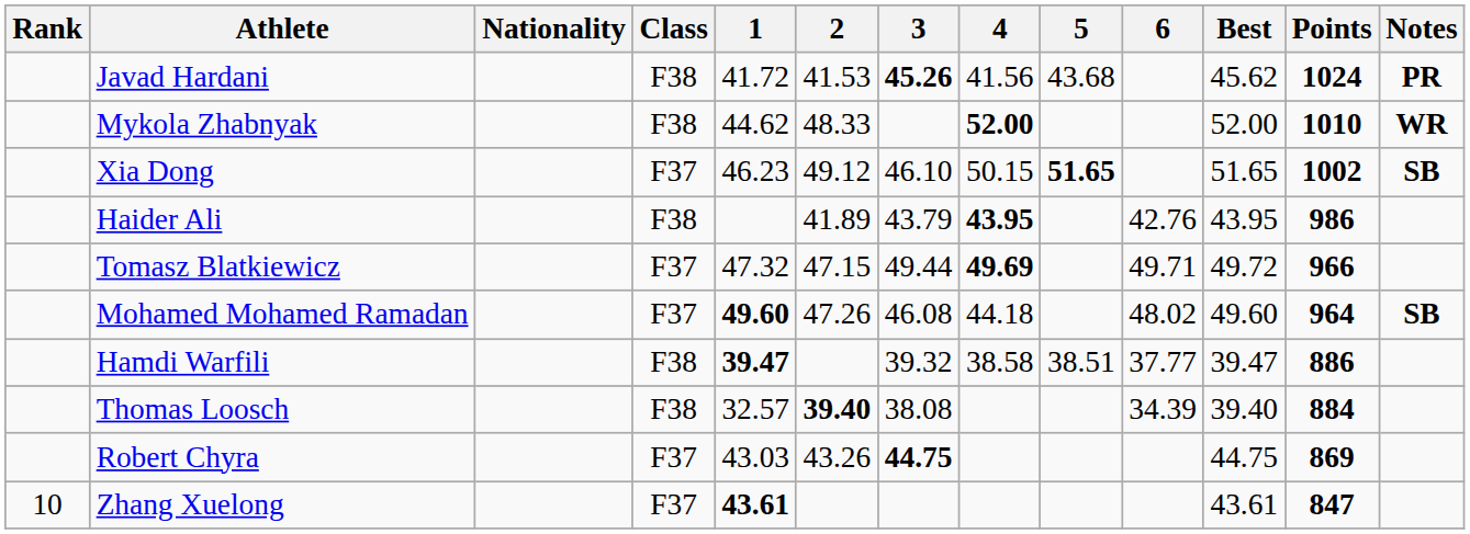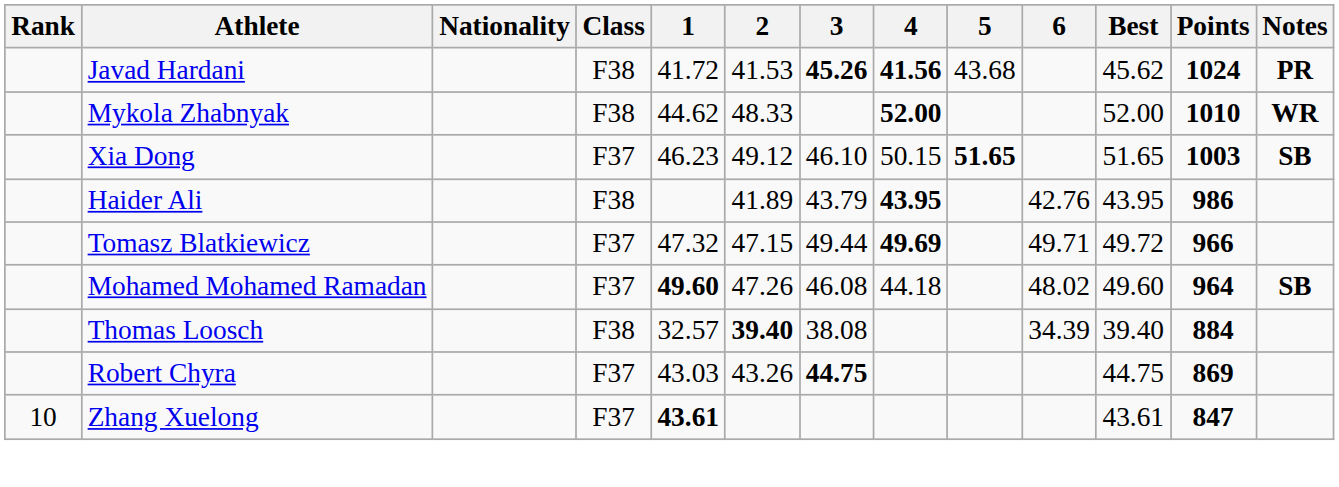 <table class="wikitable sortable" style="text-align:center">
 <tr>
 <th>Rank</th>
 <th>Athlete</th>
 <th>Nationality</th>
 <th>Class</th>
 <th class="unsortable">1</th>
 <th class="unsortable">2</th>
 <th class="unsortable">3</th>
 <th class="unsortable">4</th>
 <th class="unsortable">5</th>
 <th class="unsortable">6</th>
 <th>Best</th>
 <th>Points</th>
 <th>Notes</th>
 </tr>
 <tr>
 <td></td>
 <td style="text-align:left;"><a href='#'>Javad Hardani</a></td>
 <td style="text-align:left;"></td>
 <td>F38</td>
 <td>41.72</td>
 <td>41.53</td>
 <td><strong>45.26</strong></td>
-<td>41.56</td>
+<td><strong>41.56</strong></td>
 <td>43.68</td>
 <td></td>
 <td>45.62</td>
 <td><strong>1024</strong></td>
 <td><strong>PR</strong></td>
 </tr>
 <tr>
 <td></td>
 <td style="text-align:left;"><a href='#'>Mykola Zhabnyak</a></td>
 <td style="text-align:left;"></td>
 <td>F38</td>
 <td>44.62</td>
 <td>48.33</td>
 <td></td>
 <td><strong>52.00</strong></td>
 <td></td>
 <td></td>
 <td>52.00</td>
 <td><strong>1010</strong></td>
 <td><strong>WR</strong></td>
 </tr>
 <tr>
 <td></td>
 <td style="text-align:left;"><a href='#'>Xia Dong</a></td>
 <td style="text-align:left;"></td>
 <td>F37</td>
 <td>46.23</td>
 <td>49.12</td>
 <td>46.10</td>
 <td>50.15</td>
 <td><strong>51.65</strong></td>
 <td></td>
 <td>51.65</td>
-<td><strong>1002</strong></td>
+<td><strong>1003</strong></td>
 <td><strong>SB</strong></td>
 </tr>
 <tr>
 <td></td>
 <td style="text-align:left;"><a href='#'>Haider Ali</a></td>
 <td style="text-align:left;"></td>
 <td>F38</td>
 <td></td>
 <td>41.89</td>
 <td>43.79</td>
 <td><strong>43.95</strong></td>
 <td></td>
 <td>42.76</td>
 <td>43.95</td>
 <td><strong>986</strong></td>
 <td></td>
 </tr>
 <tr>
 <td></td>
 <td style="text-align:left;"><a href='#'>Tomasz Blatkiewicz</a></td>
 <td style="text-align:left;"></td>
 <td>F37</td>
 <td>47.32</td>
 <td>47.15</td>
 <td>49.44</td>
 <td><strong>49.69</strong></td>
 <td></td>
 <td>49.71</td>
 <td>49.72</td>
 <td><strong>966</strong></td>
 <td></td>
 </tr>
 <tr>
 <td></td>
 <td style="text-align:left;"><a href='#'>Mohamed Mohamed Ramadan</a></td>
 <td style="text-align:left;"></td>
 <td>F37</td>
 <td><strong>49.60</strong></td>
 <td>47.26</td>
 <td>46.08</td>
 <td>44.18</td>
 <td></td>
 <td>48.02</td>
 <td>49.60</td>
 <td><strong>964</strong></td>
 <td><strong>SB</strong></td>
 </tr>
 <tr>
 <td></td>
-<td style="text-align:left;"><a href='#'>Hamdi Warfili</a></td>
-<td style="text-align:left;"></td>
-<td>F38</td>
-<td><strong>39.47</strong></td>
-<td></td>
-<td>39.32</td>
-<td>38.58</td>
-<td>38.51</td>
-<td>37.77</td>
-<td>39.47</td>
-<td><strong>886</strong></td>
-<td></td>
-</tr>
-<tr>
-<td></td>
 <td style="text-align:left;"><a href='#'>Thomas Loosch</a></td>
 <td style="text-align:left;"></td>
 <td>F38</td>
 <td>32.57</td>
 <td><strong>39.40</strong></td>
 <td>38.08</td>
 <td></td>
 <td></td>
 <td>34.39</td>
 <td>39.40</td>
 <td><strong>884</strong></td>
 <td></td>
 </tr>
 <tr>
 <td></td>
 <td style="text-align:left;"><a href='#'>Robert Chyra</a></td>
 <td style="text-align:left;"></td>
 <td>F37</td>
 <td>43.03</td>
 <td>43.26</td>
 <td><strong>44.75</strong></td>
 <td></td>
 <td></td>
 <td></td>
 <td>44.75</td>
 <td><strong>869</strong></td>
 <td></td>
 </tr>
 <tr>
 <td>10</td>
 <td style="text-align:left;"><a href='#'>Zhang Xuelong</a></td>
 <td style="text-align:left;"></td>
 <td>F37</td>
 <td><strong>43.61</strong></td>
 <td></td>
 <td></td>
 <td></td>
 <td></td>
 <td></td>
 <td>43.61</td>
 <td><strong>847</strong></td>
 <td></td>
 </tr>
 </table>
